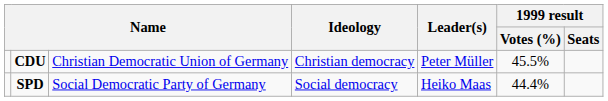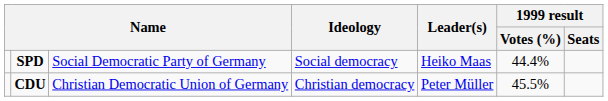 <table class="wikitable">
 <tr>
 <th rowspan=2 colspan=3>Name</th>
 <th rowspan=2>Ideology</th>
 <th rowspan=2>Leader(s)</th>
 <th colspan=2>1999 result</th>
 </tr>
 <tr>
 <th>Votes (%)</th>
 <th>Seats</th>
 </tr>
 <tr>
 <td bgcolor=></td>
+<td align=center><strong>SPD</strong></td>
+<td><a href='#'>Social Democratic Party of Germany</a><br></td>
+<td><a href='#'>Social democracy</a></td>
+<td><a href='#'>Heiko Maas</a></td>
+<td align=center>44.4%</td>
+<td></td>
+</tr>
+<tr>
+<td bgcolor=></td>
 <td align=center><strong>CDU</strong></td>
 <td><a href='#'>Christian Democratic Union of Germany</a><br></td>
 <td><a href='#'>Christian democracy</a></td>
 <td><a href='#'>Peter Müller</a></td>
 <td align=center>45.5%</td>
 <td></td>
 </tr>
-<tr>
-<td bgcolor=></td>
-<td align=center><strong>SPD</strong></td>
-<td><a href='#'>Social Democratic Party of Germany</a><br></td>
-<td><a href='#'>Social democracy</a></td>
-<td><a href='#'>Heiko Maas</a></td>
-<td align=center>44.4%</td>
-<td></td>
-</tr>
 </table>
